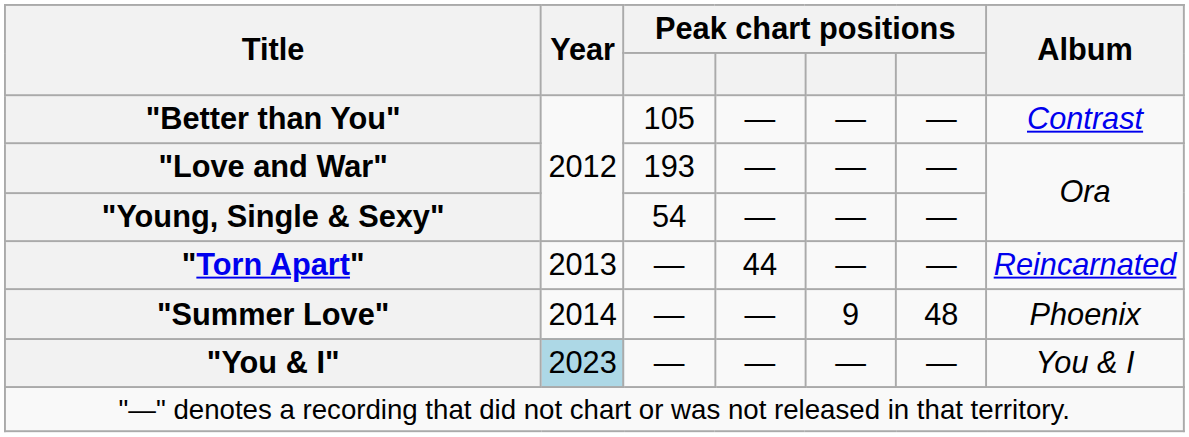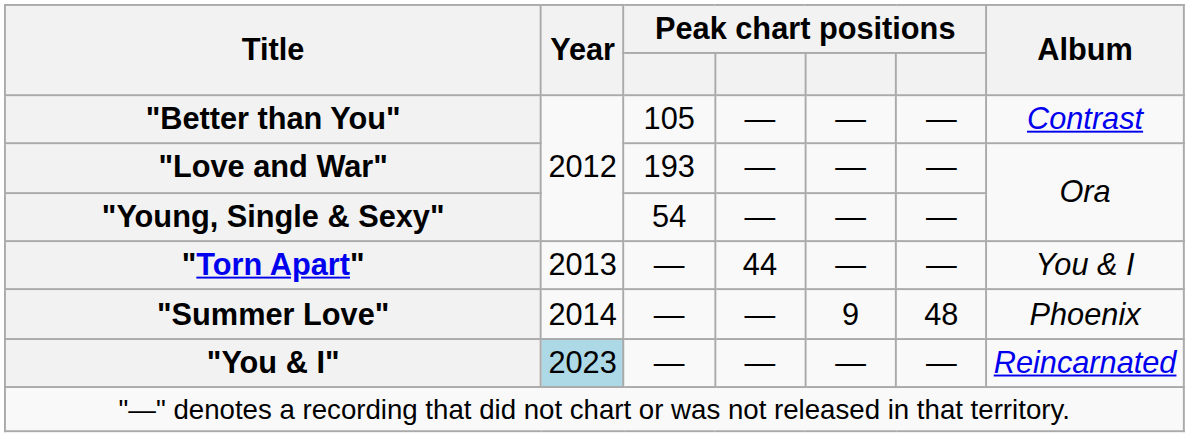 <table class="wikitable plainrowheaders" style="text-align:center;">
 <tr>
 <th scope="col" rowspan="2" style="width:17em;">Title</th>
 <th scope="col" rowspan="2" style="width:1em;">Year</th>
 <th scope="col" colspan="4">Peak chart positions</th>
 <th scope="col" rowspan="2">Album</th>
 </tr>
 <tr>
 <th scope="col" style="width:3em; font-size:85%;"><a href='#'></a><br></th>
 <th scope="col" style="width:3em; font-size:85%;"><a href='#'></a><br></th>
 <th scope="col" style="width:3em; font-size:85%;"><a href='#'></a><br></th>
 <th scope="col" style="width:3em;font-size:85%;"><a href='#'></a><br></th>
 </tr>
 <tr>
 <th scope="row">"Better than You"<br></th>
 <td rowspan="3">2012</td>
 <td>105</td>
 <td>—</td>
 <td>—</td>
 <td>—</td>
 <td><em><a href='#'>Contrast</a></em></td>
 </tr>
 <tr>
 <th scope="row">"Love and War"</th>
 <td>193</td>
 <td>—</td>
 <td>—</td>
 <td>—</td>
 <td rowspan="2"><em>Ora</em></td>
 </tr>
 <tr>
 <th scope="row">"Young, Single & Sexy"</th>
 <td>54</td>
 <td>—</td>
 <td>—</td>
 <td>—</td>
 </tr>
 <tr>
 <th scope="row">"<a href='#'>Torn Apart</a>"<br></th>
 <td>2013</td>
 <td>—</td>
 <td>44</td>
 <td>—</td>
 <td>—</td>
-<td><em><a href='#'>Reincarnated</a></em></td>
+<td><em>You & I</em></td>
 </tr>
 <tr>
 <th scope="row">"Summer Love"<br></th>
 <td>2014</td>
 <td>—</td>
 <td>—</td>
 <td>9</td>
 <td>48</td>
 <td><em>Phoenix</em></td>
 </tr>
 <tr>
 <th scope="row">"You & I"</th>
 <td style="background: lightblue;">2023</td>
 <td>—</td>
 <td>—</td>
 <td>—</td>
 <td>—</td>
-<td><em>You & I</em></td>
+<td><em><a href='#'>Reincarnated</a></em></td>
 </tr>
 <tr>
 <td colspan="7" style="font-size:90%">"—" denotes a recording that did not chart or was not released in that territory.</td>
 </tr>
 </table>
